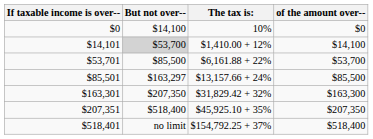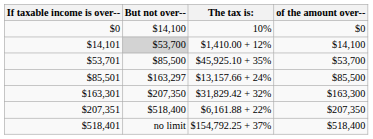 <table class="wikitable" style="text-align: right">
 <tr>
 <th>If taxable income is  over--</th>
 <th>But not over--</th>
 <th>The tax is:</th>
 <th>of the amount over--</th>
 </tr>
 <tr>
 <td>$0</td>
 <td>$14,100</td>
 <td>10%</td>
 <td>$0</td>
 </tr>
 <tr>
 <td>$14,101</td>
 <td style="background: lightgrey;">$53,700</td>
 <td>$1,410.00 + 12%</td>
 <td>$14,100</td>
 </tr>
 <tr>
 <td>$53,701</td>
 <td>$85,500</td>
-<td>$6,161.88 + 22%</td>
+<td>$45,925.10 + 35%</td>
 <td>$53,700</td>
 </tr>
 <tr>
 <td>$85,501</td>
 <td>$163,297</td>
 <td>$13,157.66 + 24%</td>
 <td>$85,500</td>
 </tr>
 <tr>
 <td>$163,301</td>
 <td>$207,350</td>
 <td>$31,829.42 + 32%</td>
 <td>$163,300</td>
 </tr>
 <tr>
 <td>$207,351</td>
 <td>$518,400</td>
-<td>$45,925.10 + 35%</td>
+<td>$6,161.88 + 22%</td>
 <td>$207,350</td>
 </tr>
 <tr>
 <td>$518,401</td>
 <td>no limit</td>
 <td>$154,792.25 + 37%</td>
 <td>$518,400</td>
 </tr>
 </table>
